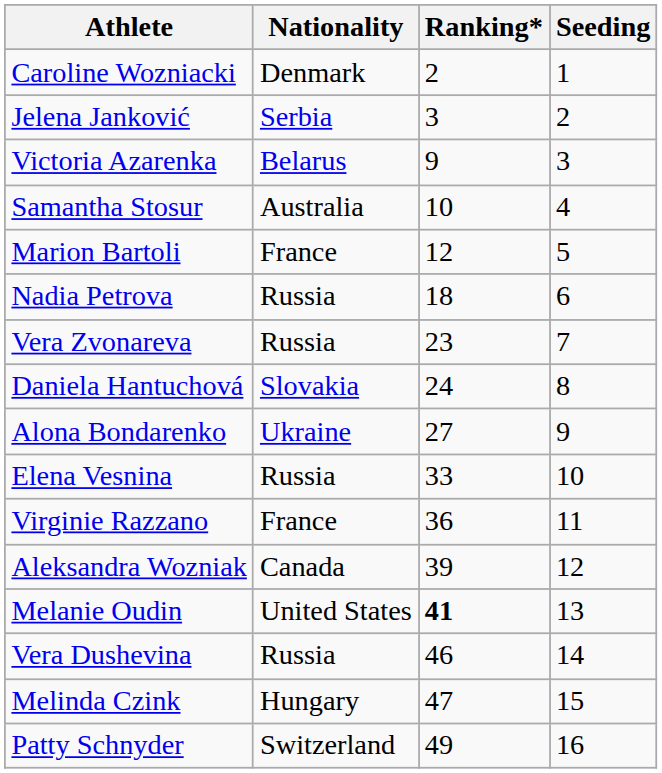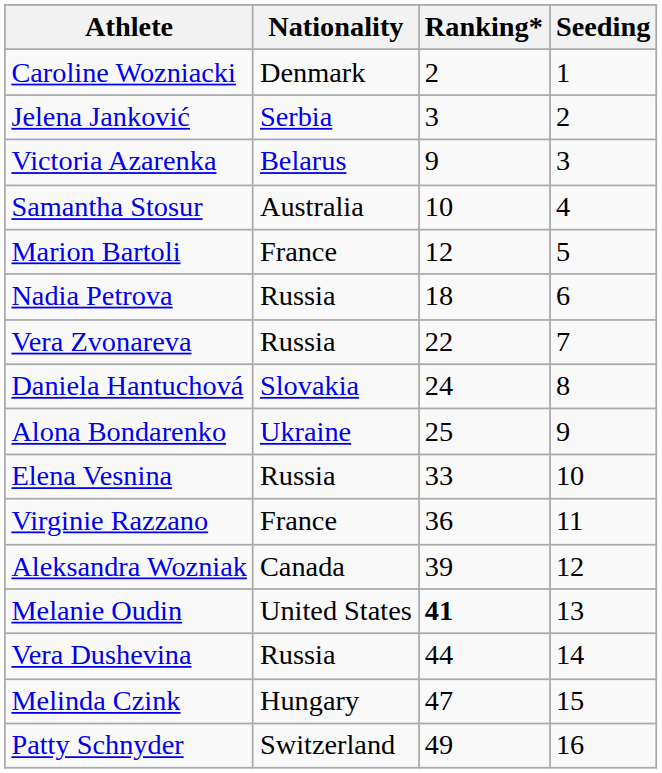 <table class="wikitable" border="1">
 <tr>
 <th>Athlete</th>
 <th>Nationality</th>
 <th>Ranking*</th>
 <th>Seeding</th>
 </tr>
 <tr>
 <td><a href='#'>Caroline Wozniacki</a></td>
 <td> Denmark</td>
 <td>2</td>
 <td>1</td>
 </tr>
 <tr>
 <td><a href='#'>Jelena Janković</a></td>
 <td> <a href='#'>Serbia</a></td>
 <td>3</td>
 <td>2</td>
 </tr>
 <tr>
 <td><a href='#'>Victoria Azarenka</a></td>
 <td> <a href='#'>Belarus</a></td>
 <td>9</td>
 <td>3</td>
 </tr>
 <tr>
 <td><a href='#'>Samantha Stosur</a></td>
 <td> Australia</td>
 <td>10</td>
 <td>4</td>
 </tr>
 <tr>
 <td><a href='#'>Marion Bartoli</a></td>
 <td> France</td>
 <td>12</td>
 <td>5</td>
 </tr>
 <tr>
 <td><a href='#'>Nadia Petrova</a></td>
 <td> Russia</td>
 <td>18</td>
 <td>6</td>
 </tr>
 <tr>
 <td><a href='#'>Vera Zvonareva</a></td>
 <td> Russia</td>
-<td>23</td>
+<td>22</td>
 <td>7</td>
 </tr>
 <tr>
 <td><a href='#'>Daniela Hantuchová</a></td>
 <td> <a href='#'>Slovakia</a></td>
 <td>24</td>
 <td>8</td>
 </tr>
 <tr>
 <td><a href='#'>Alona Bondarenko</a></td>
 <td> <a href='#'>Ukraine</a></td>
-<td>27</td>
+<td>25</td>
 <td>9</td>
 </tr>
 <tr>
 <td><a href='#'>Elena Vesnina</a></td>
 <td> Russia</td>
 <td>33</td>
 <td>10</td>
 </tr>
 <tr>
 <td><a href='#'>Virginie Razzano</a></td>
 <td> France</td>
 <td>36</td>
 <td>11</td>
 </tr>
 <tr>
 <td><a href='#'>Aleksandra Wozniak</a></td>
 <td> Canada</td>
 <td>39</td>
 <td>12</td>
 </tr>
 <tr>
 <td><a href='#'>Melanie Oudin</a></td>
 <td> United States</td>
 <td><strong>41</strong></td>
 <td>13</td>
 </tr>
 <tr>
 <td><a href='#'>Vera Dushevina</a></td>
 <td> Russia</td>
-<td>46</td>
+<td>44</td>
 <td>14</td>
 </tr>
 <tr>
 <td><a href='#'>Melinda Czink</a></td>
 <td> Hungary</td>
 <td>47</td>
 <td>15</td>
 </tr>
 <tr>
 <td><a href='#'>Patty Schnyder</a></td>
 <td> Switzerland</td>
 <td>49</td>
 <td>16</td>
 </tr>
 </table>
